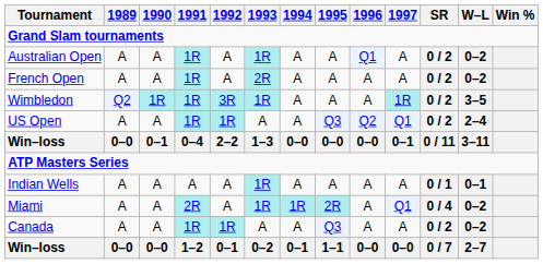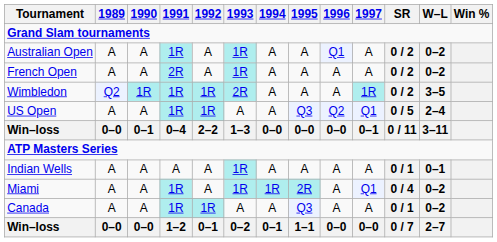 <table class=wikitable style=text-align:center;font-size:97%>
 <tr>
 <th>Tournament</th>
 <th><a href='#'>1989</a></th>
 <th><a href='#'>1990</a></th>
 <th><a href='#'>1991</a></th>
 <th><a href='#'>1992</a></th>
 <th><a href='#'>1993</a></th>
 <th><a href='#'>1994</a></th>
 <th><a href='#'>1995</a></th>
 <th><a href='#'>1996</a></th>
 <th><a href='#'>1997</a></th>
 <th>SR</th>
 <th>W–L</th>
 <th>Win %</th>
 </tr>
 <tr>
 <td colspan=23 align=left><strong><a href='#'>Grand Slam tournaments</a></strong></td>
 </tr>
 <tr>
 <td align=left><a href='#'>Australian Open</a></td>
 <td>A</td>
 <td>A</td>
 <td bgcolor=afeeee><a href='#'>1R</a></td>
 <td>A</td>
 <td bgcolor=afeeee><a href='#'>1R</a></td>
 <td>A</td>
 <td>A</td>
 <td bgcolor=ecf2ff><a href='#'>Q1</a></td>
 <td>A</td>
 <th>0 / 2</th>
 <th>0–2</th>
 <th></th>
 </tr>
 <tr>
 <td align=left><a href='#'>French Open</a></td>
 <td>A</td>
 <td>A</td>
+<td bgcolor=afeeee><a href='#'>2R</a></td>
+<td>A</td>
 <td bgcolor=afeeee><a href='#'>1R</a></td>
-<td>A</td>
-<td bgcolor=afeeee><a href='#'>2R</a></td>
 <td>A</td>
 <td>A</td>
 <td>A</td>
 <td>A</td>
 <th>0 / 2</th>
 <th>0–2</th>
 <th></th>
 </tr>
 <tr>
 <td align=left><a href='#'>Wimbledon</a></td>
 <td bgcolor=ecf2ff><a href='#'>Q2</a></td>
 <td bgcolor=afeeee><a href='#'>1R</a></td>
 <td bgcolor=afeeee><a href='#'>1R</a></td>
-<td bgcolor=afeeee><a href='#'>3R</a></td>
 <td bgcolor=afeeee><a href='#'>1R</a></td>
+<td bgcolor=afeeee><a href='#'>2R</a></td>
 <td>A</td>
 <td>A</td>
 <td>A</td>
 <td bgcolor=afeeee><a href='#'>1R</a></td>
 <th>0 / 2</th>
 <th>3–5</th>
 <th></th>
 </tr>
 <tr>
 <td align=left><a href='#'>US Open</a></td>
 <td>A</td>
 <td>A</td>
 <td bgcolor=afeeee><a href='#'>1R</a></td>
 <td bgcolor=afeeee><a href='#'>1R</a></td>
 <td>A</td>
 <td>A</td>
 <td bgcolor=ecf2ff><a href='#'>Q3</a></td>
 <td bgcolor=ecf2ff><a href='#'>Q2</a></td>
 <td bgcolor=ecf2ff><a href='#'>Q1</a></td>
-<th>0 / 2</th>
+<th>0 / 5</th>
 <th>2–4</th>
 <th></th>
 </tr>
 <tr>
 <th style=text-align:left>Win–loss</th>
 <th>0–0</th>
 <th>0–1</th>
 <th>0–4</th>
 <th>2–2</th>
 <th>1–3</th>
 <th>0–0</th>
 <th>0–0</th>
 <th>0–0</th>
 <th>0–1</th>
 <th>0 / 11</th>
 <th>3–11</th>
 <th></th>
 </tr>
 <tr>
 <td colspan=23 align=left><strong><a href='#'>ATP Masters Series</a></strong></td>
 </tr>
 <tr>
 <td align=left><a href='#'>Indian Wells</a></td>
 <td>A</td>
 <td>A</td>
 <td>A</td>
 <td>A</td>
 <td bgcolor=afeeee><a href='#'>1R</a></td>
 <td>A</td>
 <td>A</td>
 <td>A</td>
 <td>A</td>
 <th>0 / 1</th>
 <th>0–1</th>
 <th></th>
 </tr>
 <tr>
 <td align=left><a href='#'>Miami</a></td>
 <td>A</td>
 <td>A</td>
-<td bgcolor=afeeee><a href='#'>2R</a></td>
+<td bgcolor=afeeee><a href='#'>1R</a></td>
 <td>A</td>
 <td bgcolor=afeeee><a href='#'>1R</a></td>
 <td bgcolor=afeeee><a href='#'>1R</a></td>
 <td bgcolor=afeeee><a href='#'>2R</a></td>
 <td>A</td>
 <td bgcolor=ecf2ff><a href='#'>Q1</a></td>
 <th>0 / 4</th>
 <th>0–2</th>
 <th></th>
 </tr>
 <tr>
 <td align=left><a href='#'>Canada</a></td>
 <td>A</td>
 <td>A</td>
 <td bgcolor=afeeee><a href='#'>1R</a></td>
 <td bgcolor=afeeee><a href='#'>1R</a></td>
 <td>A</td>
 <td>A</td>
 <td bgcolor=ecf2ff><a href='#'>Q3</a></td>
 <td>A</td>
 <td>A</td>
-<th>0 / 2</th>
+<th>0 / 1</th>
 <th>0–2</th>
 <th></th>
 </tr>
 <tr>
 <th style=text-align:left>Win–loss</th>
 <th>0–0</th>
 <th>0–0</th>
 <th>1–2</th>
 <th>0–1</th>
 <th>0–2</th>
 <th>0–1</th>
 <th>1–1</th>
 <th>0–0</th>
 <th>0–0</th>
 <th>0 / 7</th>
 <th>2–7</th>
 <th></th>
 </tr>
 </table>
